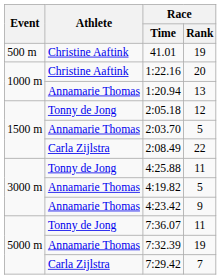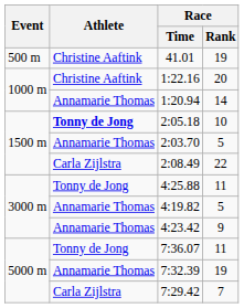 <table class="wikitable" border="1" style="font-size:90%">
 <tr>
 <th rowspan=2>Event</th>
 <th rowspan=2>Athlete</th>
 <th colspan=2>Race</th>
 </tr>
 <tr>
 <th>Time</th>
 <th>Rank</th>
 </tr>
 <tr>
 <td>500 m</td>
 <td><a href='#'>Christine Aaftink</a></td>
 <td align=center>41.01</td>
 <td align=center>19</td>
 </tr>
 <tr>
 <td rowspan=2>1000 m</td>
 <td><a href='#'>Christine Aaftink</a></td>
 <td align=center>1:22.16</td>
 <td align=center>20</td>
 </tr>
 <tr>
 <td><a href='#'>Annamarie Thomas</a></td>
 <td align=center>1:20.94</td>
-<td align=center>13</td>
+<td align=center>14</td>
 </tr>
 <tr>
 <td rowspan=3>1500 m</td>
-<td><a href='#'>Tonny de Jong</a></td>
+<td><strong><a href='#'>Tonny de Jong</a></strong></td>
 <td align=center>2:05.18</td>
-<td align=center>12</td>
+<td align=center>10</td>
 </tr>
 <tr>
 <td><a href='#'>Annamarie Thomas</a></td>
 <td align=center>2:03.70</td>
 <td align=center>5</td>
 </tr>
 <tr>
 <td><a href='#'>Carla Zijlstra</a></td>
 <td align=center>2:08.49</td>
 <td align=center>22</td>
 </tr>
 <tr>
 <td rowspan=3>3000 m</td>
 <td><a href='#'>Tonny de Jong</a></td>
 <td align=center>4:25.88</td>
 <td align=center>11</td>
 </tr>
 <tr>
 <td><a href='#'>Annamarie Thomas</a></td>
 <td align=center>4:19.82</td>
 <td align=center>5</td>
 </tr>
 <tr>
 <td><a href='#'>Annamarie Thomas</a></td>
 <td align=center>4:23.42</td>
 <td align=center>9</td>
 </tr>
 <tr>
 <td rowspan=3>5000 m</td>
 <td><a href='#'>Tonny de Jong</a></td>
 <td align=center>7:36.07</td>
 <td align=center>11</td>
 </tr>
 <tr>
 <td><a href='#'>Annamarie Thomas</a></td>
 <td align=center>7:32.39</td>
 <td align=center>19</td>
 </tr>
 <tr>
 <td><a href='#'>Carla Zijlstra</a></td>
 <td align=center>7:29.42</td>
 <td align=center>7</td>
 </tr>
 </table>
